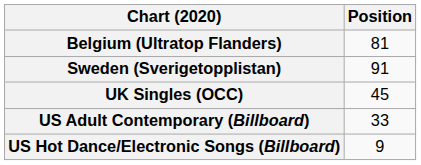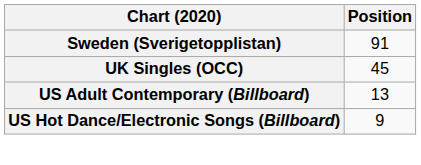 <table class="wikitable sortable plainrowheaders" style="text-align:center">
 <tr>
 <th scope="col">Chart (2020)</th>
 <th scope="col">Position</th>
-</tr>
-<tr>
-<th scope="row">Belgium (Ultratop Flanders)</th>
-<td>81</td>
 </tr>
 <tr>
 <th scope="row">Sweden (Sverigetopplistan)</th>
 <td>91</td>
 </tr>
 <tr>
 <th scope="row">UK Singles (OCC)</th>
 <td>45</td>
 </tr>
 <tr>
 <th scope="row">US Adult Contemporary (<em>Billboard</em>)</th>
-<td>33</td>
+<td>13</td>
 </tr>
 <tr>
 <th scope="row">US Hot Dance/Electronic Songs (<em>Billboard</em>)</th>
 <td>9</td>
 </tr>
 </table>
